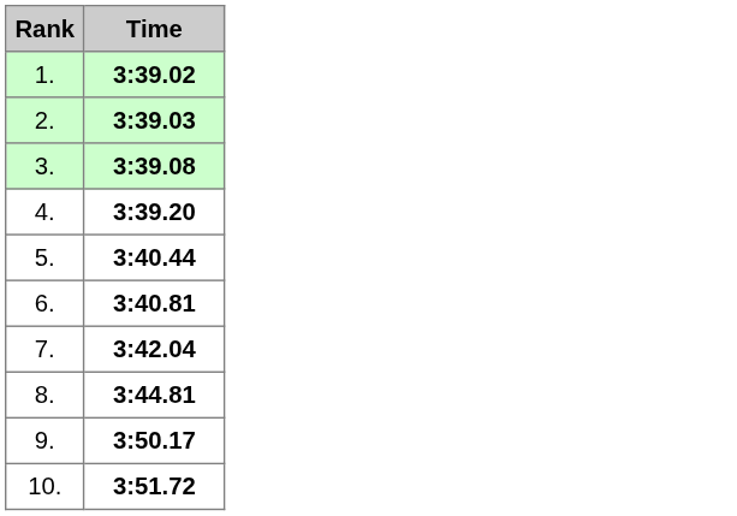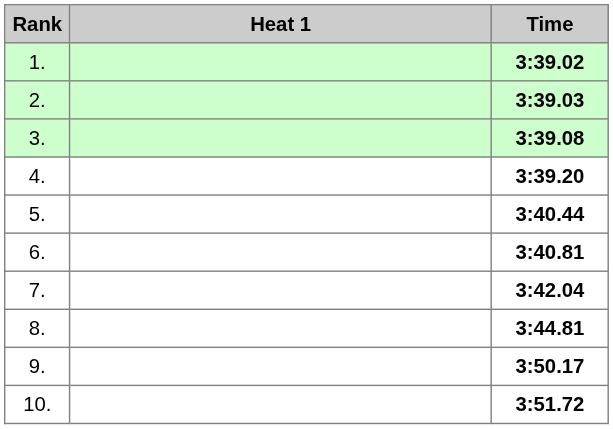 <table border="1" cellspacing="2" cellpadding="5" style="border-collapse: collapse; font-size: 90%;">
 <tr style="background:#ccc;">
 <th>Rank</th>
+<th style="width: 20em">Heat 1</th>
 <th style="width: 5em">Time</th>
 </tr>
 <tr style="background:#cfc;">
 <td style="text-align:center;">1.</td>
+<td></td>
 <td style="text-align:center;"><strong>3:39.02</strong></td>
 </tr>
 <tr style="background:#cfc;">
 <td style="text-align:center;">2.</td>
+<td></td>
 <td style="text-align:center;"><strong>3:39.03</strong></td>
 </tr>
 <tr style="background:#cfc;">
 <td style="text-align:center;">3.</td>
+<td></td>
 <td style="text-align:center;"><strong>3:39.08</strong></td>
 </tr>
 <tr>
 <td style="text-align:center;">4.</td>
+<td></td>
 <td style="text-align:center;"><strong>3:39.20</strong></td>
 </tr>
 <tr>
 <td style="text-align:center;">5.</td>
+<td></td>
 <td style="text-align:center;"><strong>3:40.44</strong></td>
 </tr>
 <tr>
 <td style="text-align:center;">6.</td>
+<td></td>
 <td style="text-align:center;"><strong>3:40.81</strong></td>
 </tr>
 <tr>
 <td style="text-align:center;">7.</td>
+<td></td>
 <td style="text-align:center;"><strong>3:42.04</strong></td>
 </tr>
 <tr>
 <td style="text-align:center;">8.</td>
+<td></td>
 <td style="text-align:center;"><strong>3:44.81</strong></td>
 </tr>
 <tr>
 <td style="text-align:center;">9.</td>
+<td></td>
 <td style="text-align:center;"><strong>3:50.17</strong></td>
 </tr>
 <tr>
 <td style="text-align:center;">10.</td>
+<td></td>
 <td style="text-align:center;"><strong>3:51.72</strong></td>
 </tr>
 </table>
